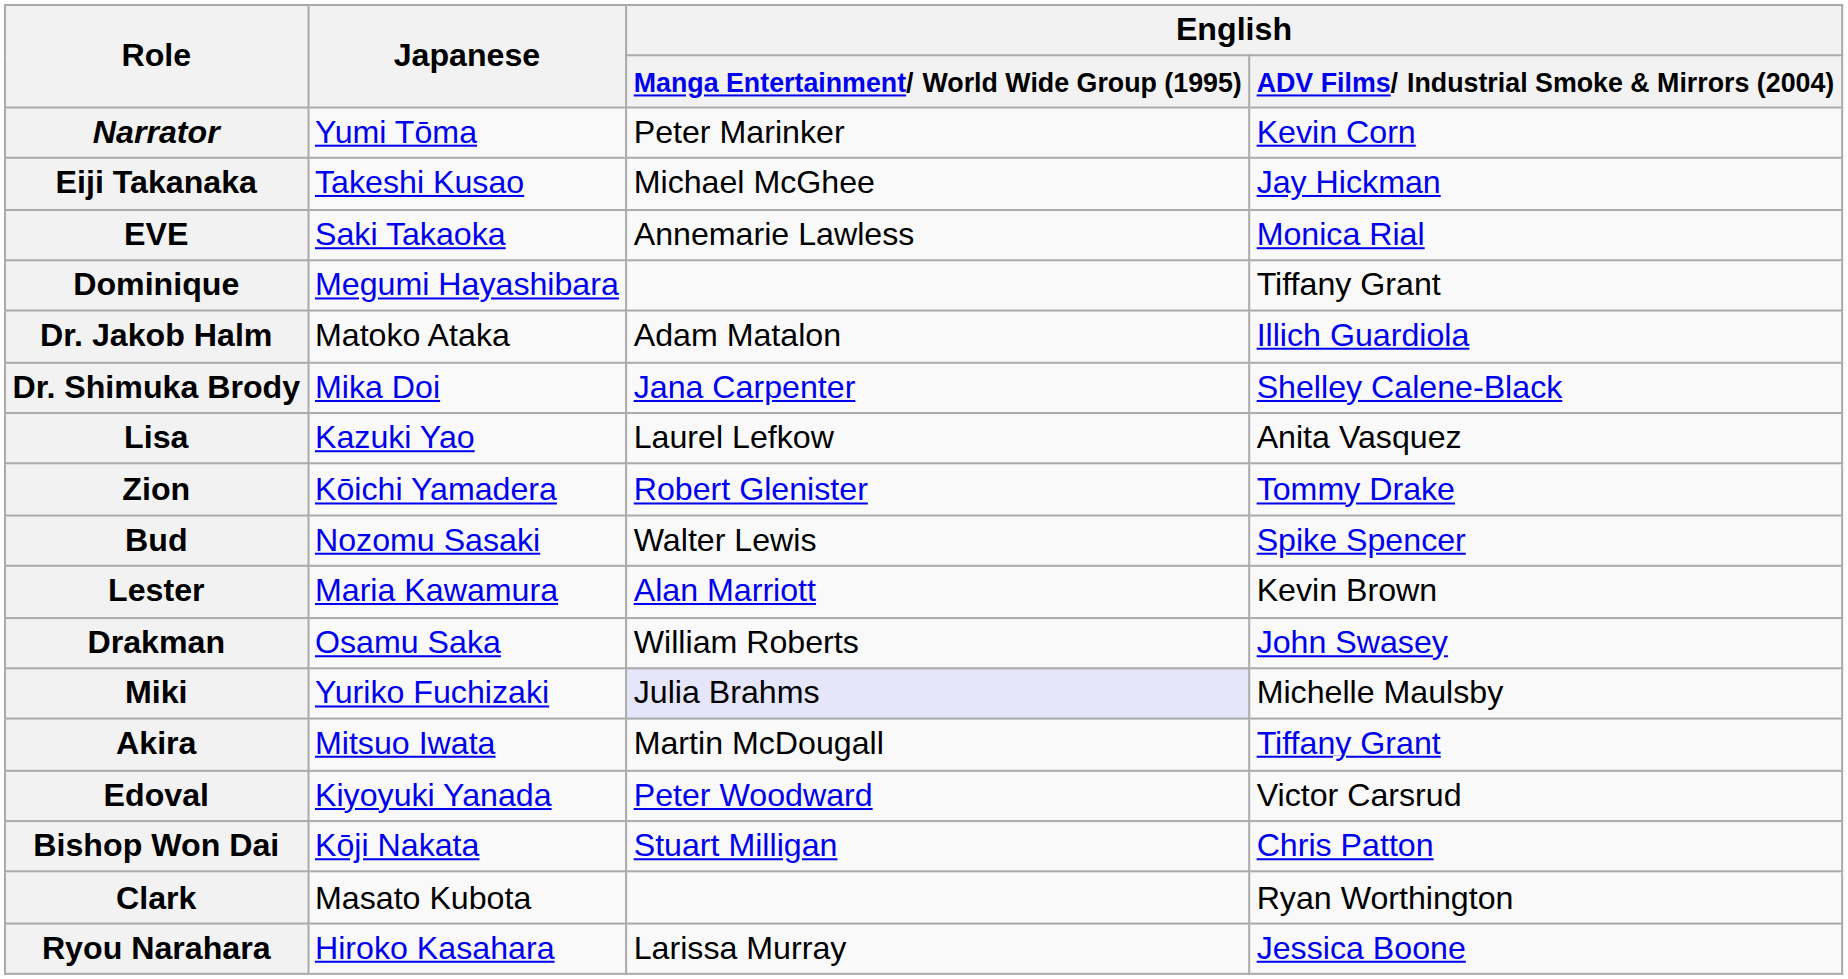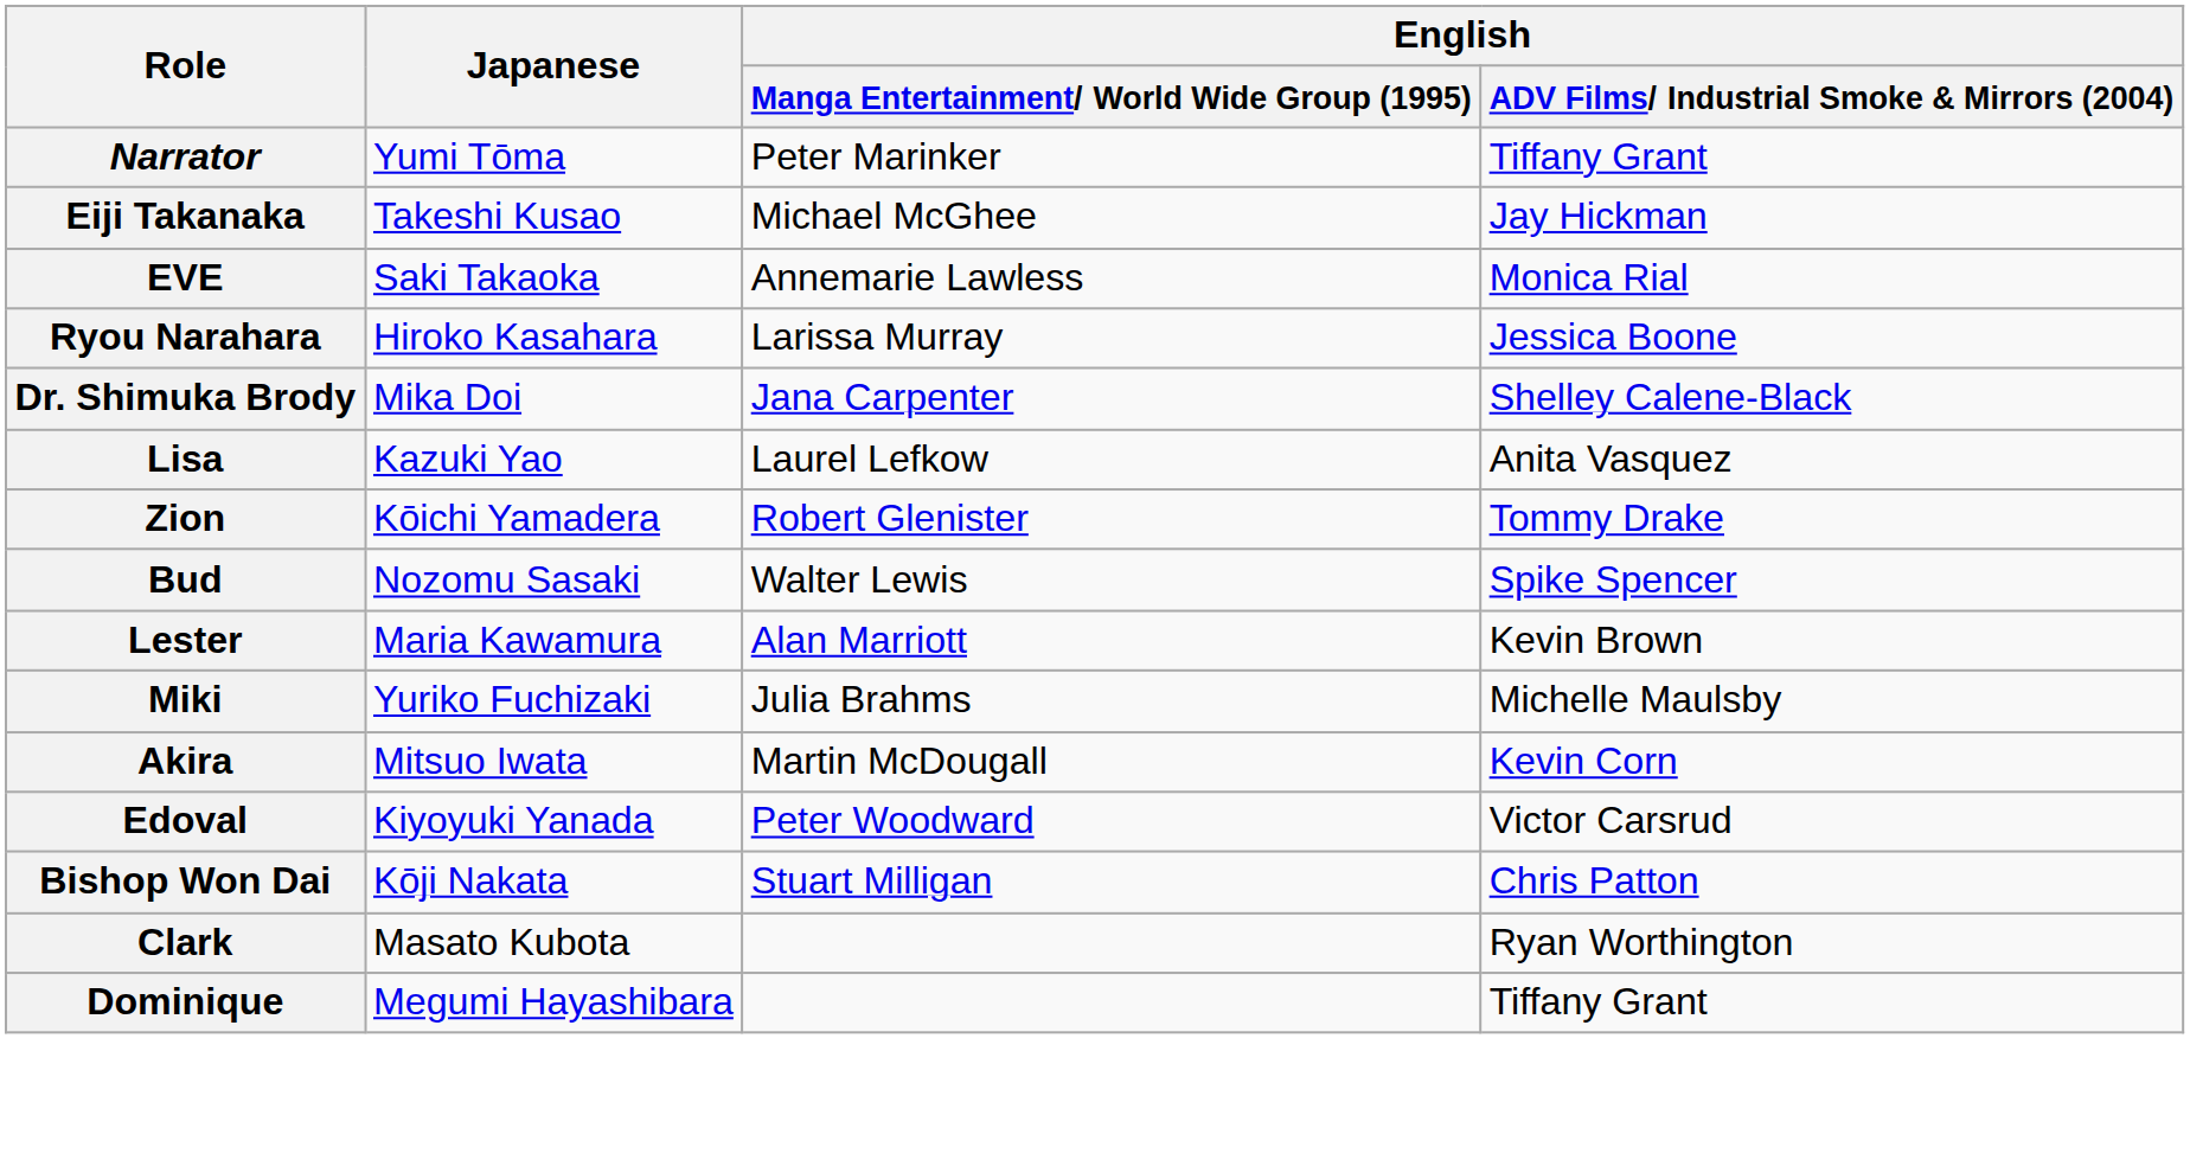 <table class="wikitable mw-collapsible">
 <tr>
 <th rowspan="2">Role</th>
 <th rowspan="2">Japanese</th>
 <th colspan="2">English</th>
 </tr>
 <tr>
 <th><small><a href='#'>Manga Entertainment</a>/</small> <small>World Wide Group (1995)</small></th>
 <th><small><a href='#'>ADV Films</a>/</small> <small>Industrial Smoke & Mirrors (2004)</small></th>
 </tr>
 <tr>
 <th><em>Narrator</em></th>
 <td><a href='#'>Yumi Tōma</a></td>
 <td>Peter Marinker</td>
-<td><a href='#'>Kevin Corn</a></td>
+<td><a href='#'>Tiffany Grant</a></td>
 </tr>
 <tr>
 <th>Eiji Takanaka</th>
 <td><a href='#'>Takeshi Kusao</a></td>
 <td>Michael McGhee</td>
 <td><a href='#'>Jay Hickman</a></td>
 </tr>
 <tr>
 <th>EVE</th>
 <td><a href='#'>Saki Takaoka</a></td>
 <td>Annemarie Lawless</td>
 <td><a href='#'>Monica Rial</a></td>
 </tr>
 <tr>
-<th>Dominique</th>
-<td><a href='#'>Megumi Hayashibara</a></td>
-<td></td>
-<td>Tiffany Grant</td>
-</tr>
-<tr>
-<th>Dr. Jakob Halm</th>
-<td>Matoko Ataka</td>
-<td>Adam Matalon</td>
-<td><a href='#'>Illich Guardiola</a></td>
+<th>Ryou Narahara</th>
+<td><a href='#'>Hiroko Kasahara</a></td>
+<td>Larissa Murray</td>
+<td><a href='#'>Jessica Boone</a></td>
 </tr>
 <tr>
 <th>Dr. Shimuka Brody</th>
 <td><a href='#'>Mika Doi</a></td>
 <td><a href='#'>Jana Carpenter</a></td>
 <td><a href='#'>Shelley Calene-Black</a></td>
 </tr>
 <tr>
 <th>Lisa</th>
 <td><a href='#'>Kazuki Yao</a></td>
 <td>Laurel Lefkow</td>
 <td>Anita Vasquez</td>
 </tr>
 <tr>
 <th>Zion</th>
 <td><a href='#'>Kōichi Yamadera</a></td>
 <td><a href='#'>Robert Glenister</a></td>
 <td><a href='#'>Tommy Drake</a></td>
 </tr>
 <tr>
 <th>Bud</th>
 <td><a href='#'>Nozomu Sasaki</a></td>
 <td>Walter Lewis</td>
 <td><a href='#'>Spike Spencer</a></td>
 </tr>
 <tr>
 <th>Lester</th>
 <td><a href='#'>Maria Kawamura</a></td>
 <td><a href='#'>Alan Marriott</a></td>
 <td>Kevin Brown</td>
 </tr>
 <tr>
-<th>Drakman</th>
-<td><a href='#'>Osamu Saka</a></td>
-<td>William Roberts</td>
-<td><a href='#'>John Swasey</a></td>
-</tr>
-<tr>
 <th>Miki</th>
 <td><a href='#'>Yuriko Fuchizaki</a></td>
-<td style="background: lavender;">Julia Brahms</td>
+<td>Julia Brahms</td>
 <td>Michelle Maulsby</td>
 </tr>
 <tr>
 <th>Akira</th>
 <td><a href='#'>Mitsuo Iwata</a></td>
 <td>Martin McDougall</td>
-<td><a href='#'>Tiffany Grant</a></td>
+<td><a href='#'>Kevin Corn</a></td>
 </tr>
 <tr>
 <th>Edoval</th>
 <td><a href='#'>Kiyoyuki Yanada</a></td>
 <td><a href='#'>Peter Woodward</a></td>
 <td>Victor Carsrud</td>
 </tr>
 <tr>
 <th>Bishop Won Dai</th>
 <td><a href='#'>Kōji Nakata</a></td>
 <td><a href='#'>Stuart Milligan</a></td>
 <td><a href='#'>Chris Patton</a></td>
 </tr>
 <tr>
 <th>Clark</th>
 <td>Masato Kubota</td>
 <td></td>
 <td>Ryan Worthington</td>
 </tr>
 <tr>
-<th>Ryou Narahara</th>
-<td><a href='#'>Hiroko Kasahara</a></td>
-<td>Larissa Murray</td>
-<td><a href='#'>Jessica Boone</a></td>
+<th>Dominique</th>
+<td><a href='#'>Megumi Hayashibara</a></td>
+<td></td>
+<td>Tiffany Grant</td>
 </tr>
 </table>
